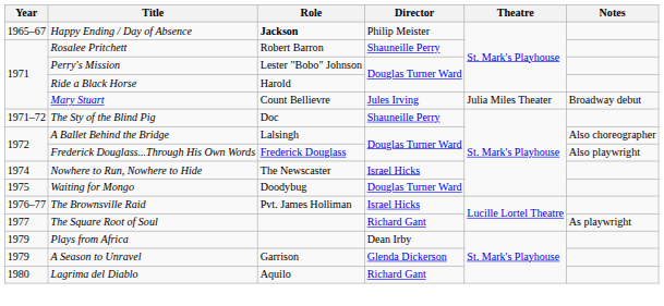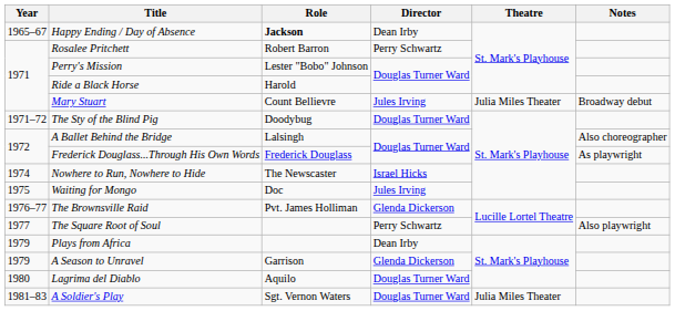 <table class="wikitable sortable">
 <tr>
 <th>Year</th>
 <th>Title</th>
 <th>Role</th>
 <th>Director</th>
 <th>Theatre</th>
 <th>Notes</th>
 </tr>
 <tr>
 <td>1965–67</td>
 <td><em>Happy Ending / Day of Absence</em></td>
 <td><strong>Jackson</strong></td>
-<td>Philip Meister</td>
+<td>Dean Irby</td>
 <td rowspan="4"><a href='#'>St. Mark's Playhouse</a></td>
 <td></td>
 </tr>
 <tr>
 <td rowspan="4">1971</td>
 <td><em>Rosalee Pritchett</em></td>
 <td>Robert Barron</td>
-<td><a href='#'>Shauneille Perry</a></td>
+<td>Perry Schwartz</td>
 <td></td>
 </tr>
 <tr>
 <td><em>Perry's Mission</em></td>
 <td>Lester "Bobo" Johnson</td>
 <td rowspan="2"><a href='#'>Douglas Turner Ward</a></td>
 <td></td>
 </tr>
 <tr>
 <td><em>Ride a Black Horse</em></td>
 <td>Harold</td>
 <td></td>
 </tr>
 <tr>
 <td><em><a href='#'>Mary Stuart</a></em></td>
 <td>Count Bellievre</td>
 <td><a href='#'>Jules Irving</a></td>
 <td>Julia Miles Theater</td>
 <td>Broadway debut</td>
 </tr>
 <tr>
 <td>1971–72</td>
 <td><em>The Sty of the Blind Pig</em></td>
-<td>Doc</td>
-<td><a href='#'>Shauneille Perry</a></td>
+<td>Doodybug</td>
+<td><a href='#'>Douglas Turner Ward</a></td>
 <td rowspan="5"><a href='#'>St. Mark's Playhouse</a></td>
 <td></td>
 </tr>
 <tr>
 <td rowspan="2">1972</td>
 <td><em>A Ballet Behind the Bridge</em></td>
 <td>Lalsingh</td>
 <td rowspan="2"><a href='#'>Douglas Turner Ward</a></td>
 <td>Also choreographer</td>
 </tr>
 <tr>
 <td><em>Frederick Douglass...Through His Own Words</em></td>
 <td><a href='#'>Frederick Douglass</a></td>
-<td>Also playwright</td>
+<td>As playwright</td>
 </tr>
 <tr>
 <td>1974</td>
 <td><em>Nowhere to Run, Nowhere to Hide</em></td>
 <td>The Newscaster</td>
 <td><a href='#'>Israel Hicks</a></td>
 <td></td>
 </tr>
 <tr>
 <td>1975</td>
 <td><em>Waiting for Mongo</em></td>
-<td>Doodybug</td>
-<td><a href='#'>Douglas Turner Ward</a></td>
+<td>Doc</td>
+<td><a href='#'>Jules Irving</a></td>
 <td></td>
 </tr>
 <tr>
 <td>1976–77</td>
 <td><em>The Brownsville Raid</em></td>
 <td>Pvt. James Holliman</td>
-<td><a href='#'>Israel Hicks</a></td>
+<td><a href='#'>Glenda Dickerson</a></td>
 <td rowspan="2"><a href='#'>Lucille Lortel Theatre</a></td>
 <td></td>
 </tr>
 <tr>
 <td>1977</td>
 <td><em>The Square Root of Soul</em></td>
 <td></td>
-<td><a href='#'>Richard Gant</a></td>
-<td>As playwright</td>
+<td>Perry Schwartz</td>
+<td>Also playwright</td>
 </tr>
 <tr>
 <td>1979</td>
 <td><em>Plays from Africa</em></td>
 <td></td>
 <td>Dean Irby</td>
 <td rowspan="3"><a href='#'>St. Mark's Playhouse</a></td>
 <td></td>
 </tr>
 <tr>
 <td>1979</td>
 <td><em>A Season to Unravel</em></td>
 <td>Garrison</td>
 <td><a href='#'>Glenda Dickerson</a></td>
 <td></td>
 </tr>
 <tr>
 <td>1980</td>
 <td><em>Lagrima del Diablo</em></td>
 <td>Aquilo</td>
-<td><a href='#'>Richard Gant</a></td>
+<td><a href='#'>Douglas Turner Ward</a></td>
+<td></td>
+</tr>
+<tr>
+<td>1981–83</td>
+<td><em><a href='#'>A Soldier's Play</a></em></td>
+<td>Sgt. Vernon Waters</td>
+<td><a href='#'>Douglas Turner Ward</a></td>
+<td>Julia Miles Theater</td>
 <td></td>
 </tr>
 </table>
